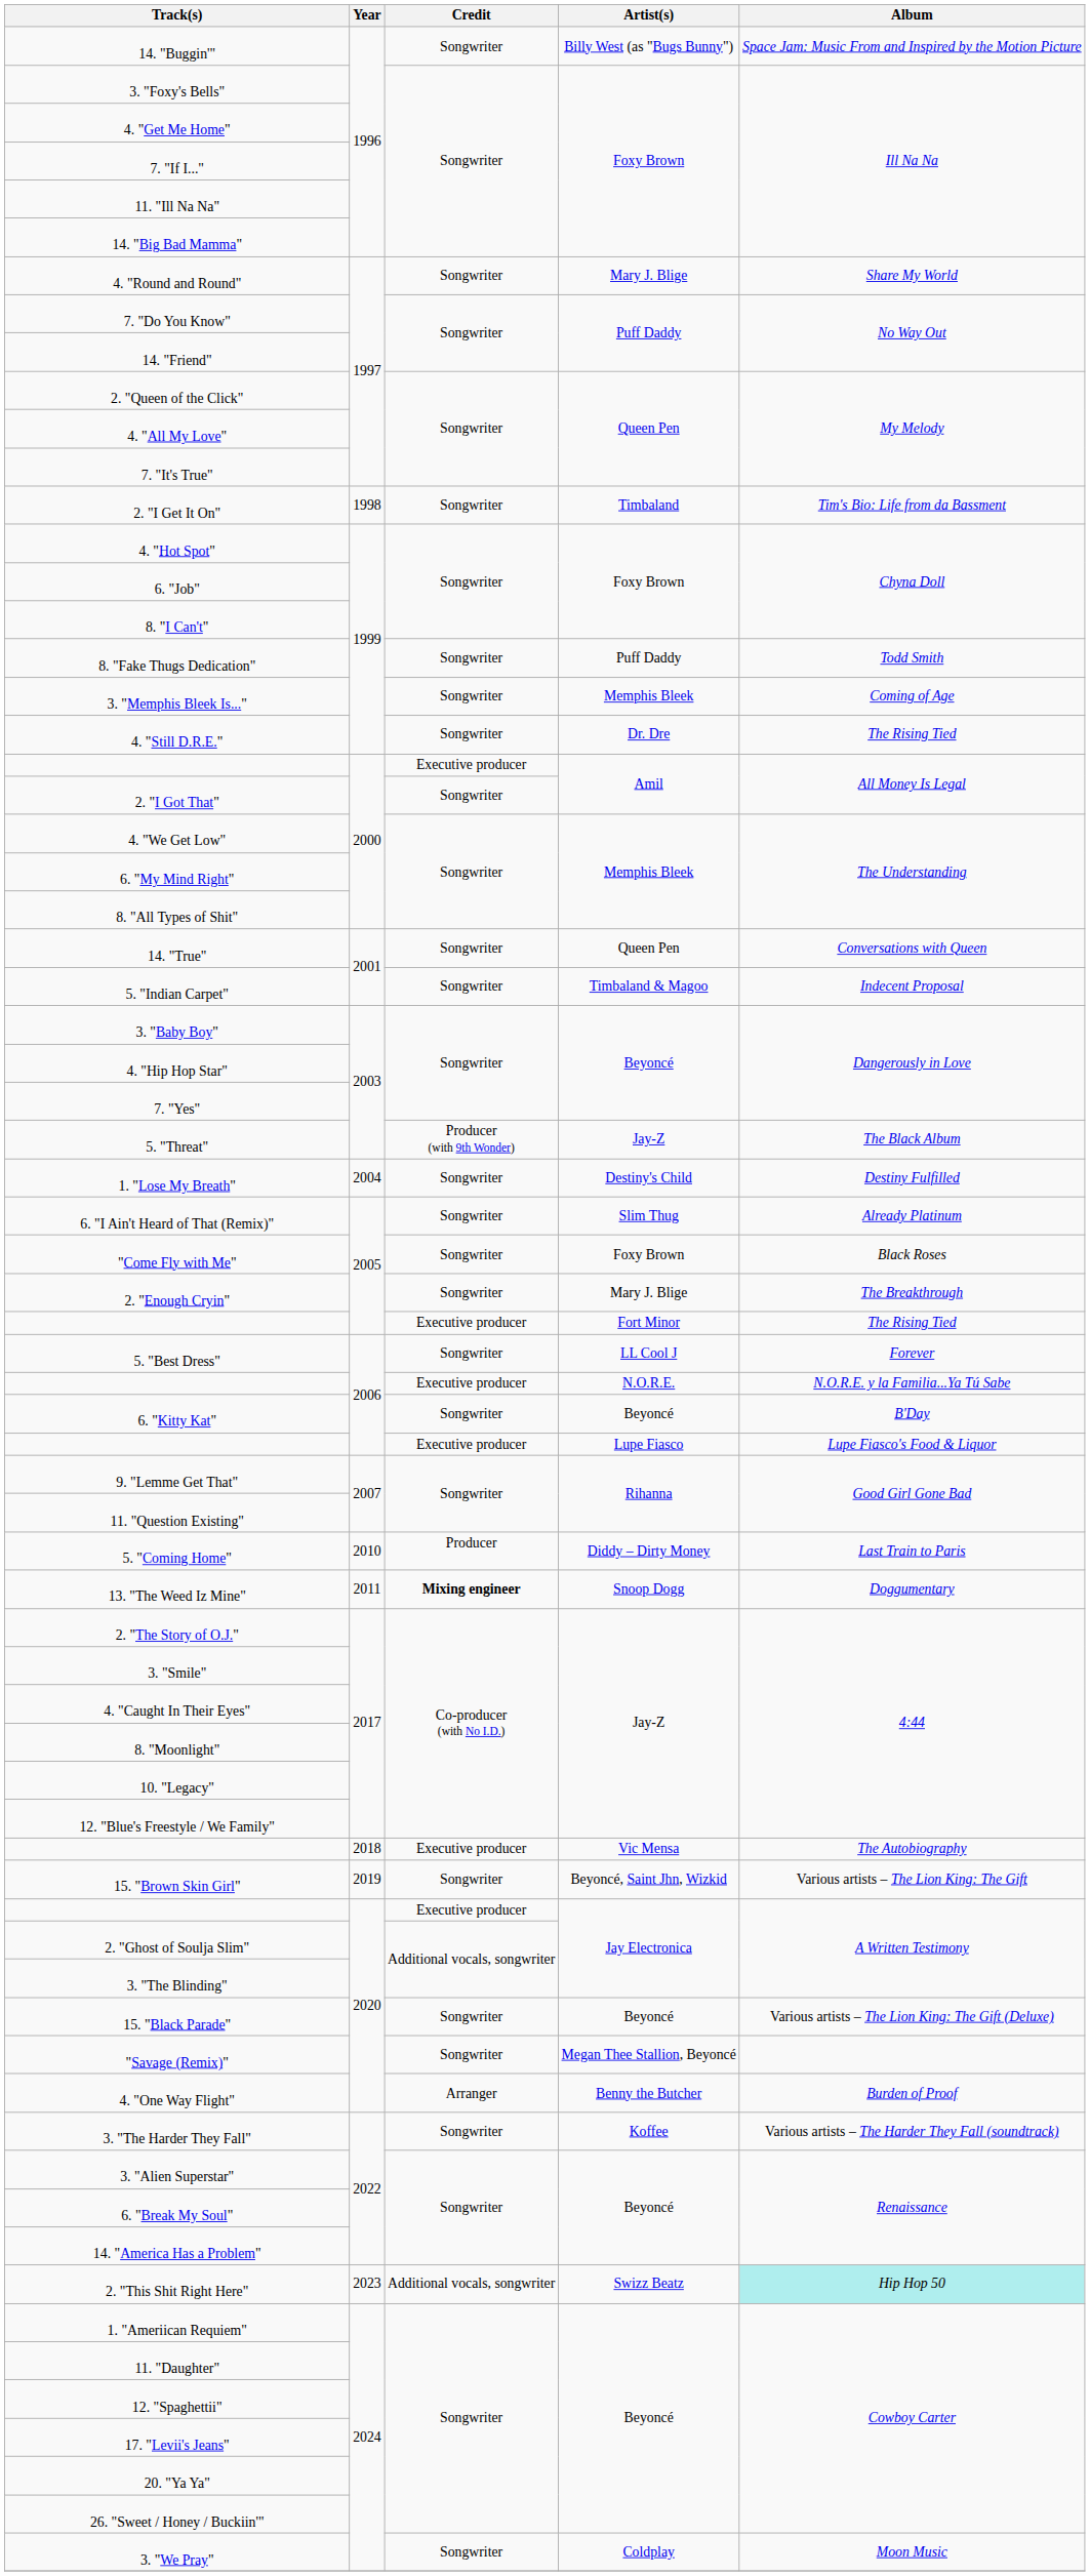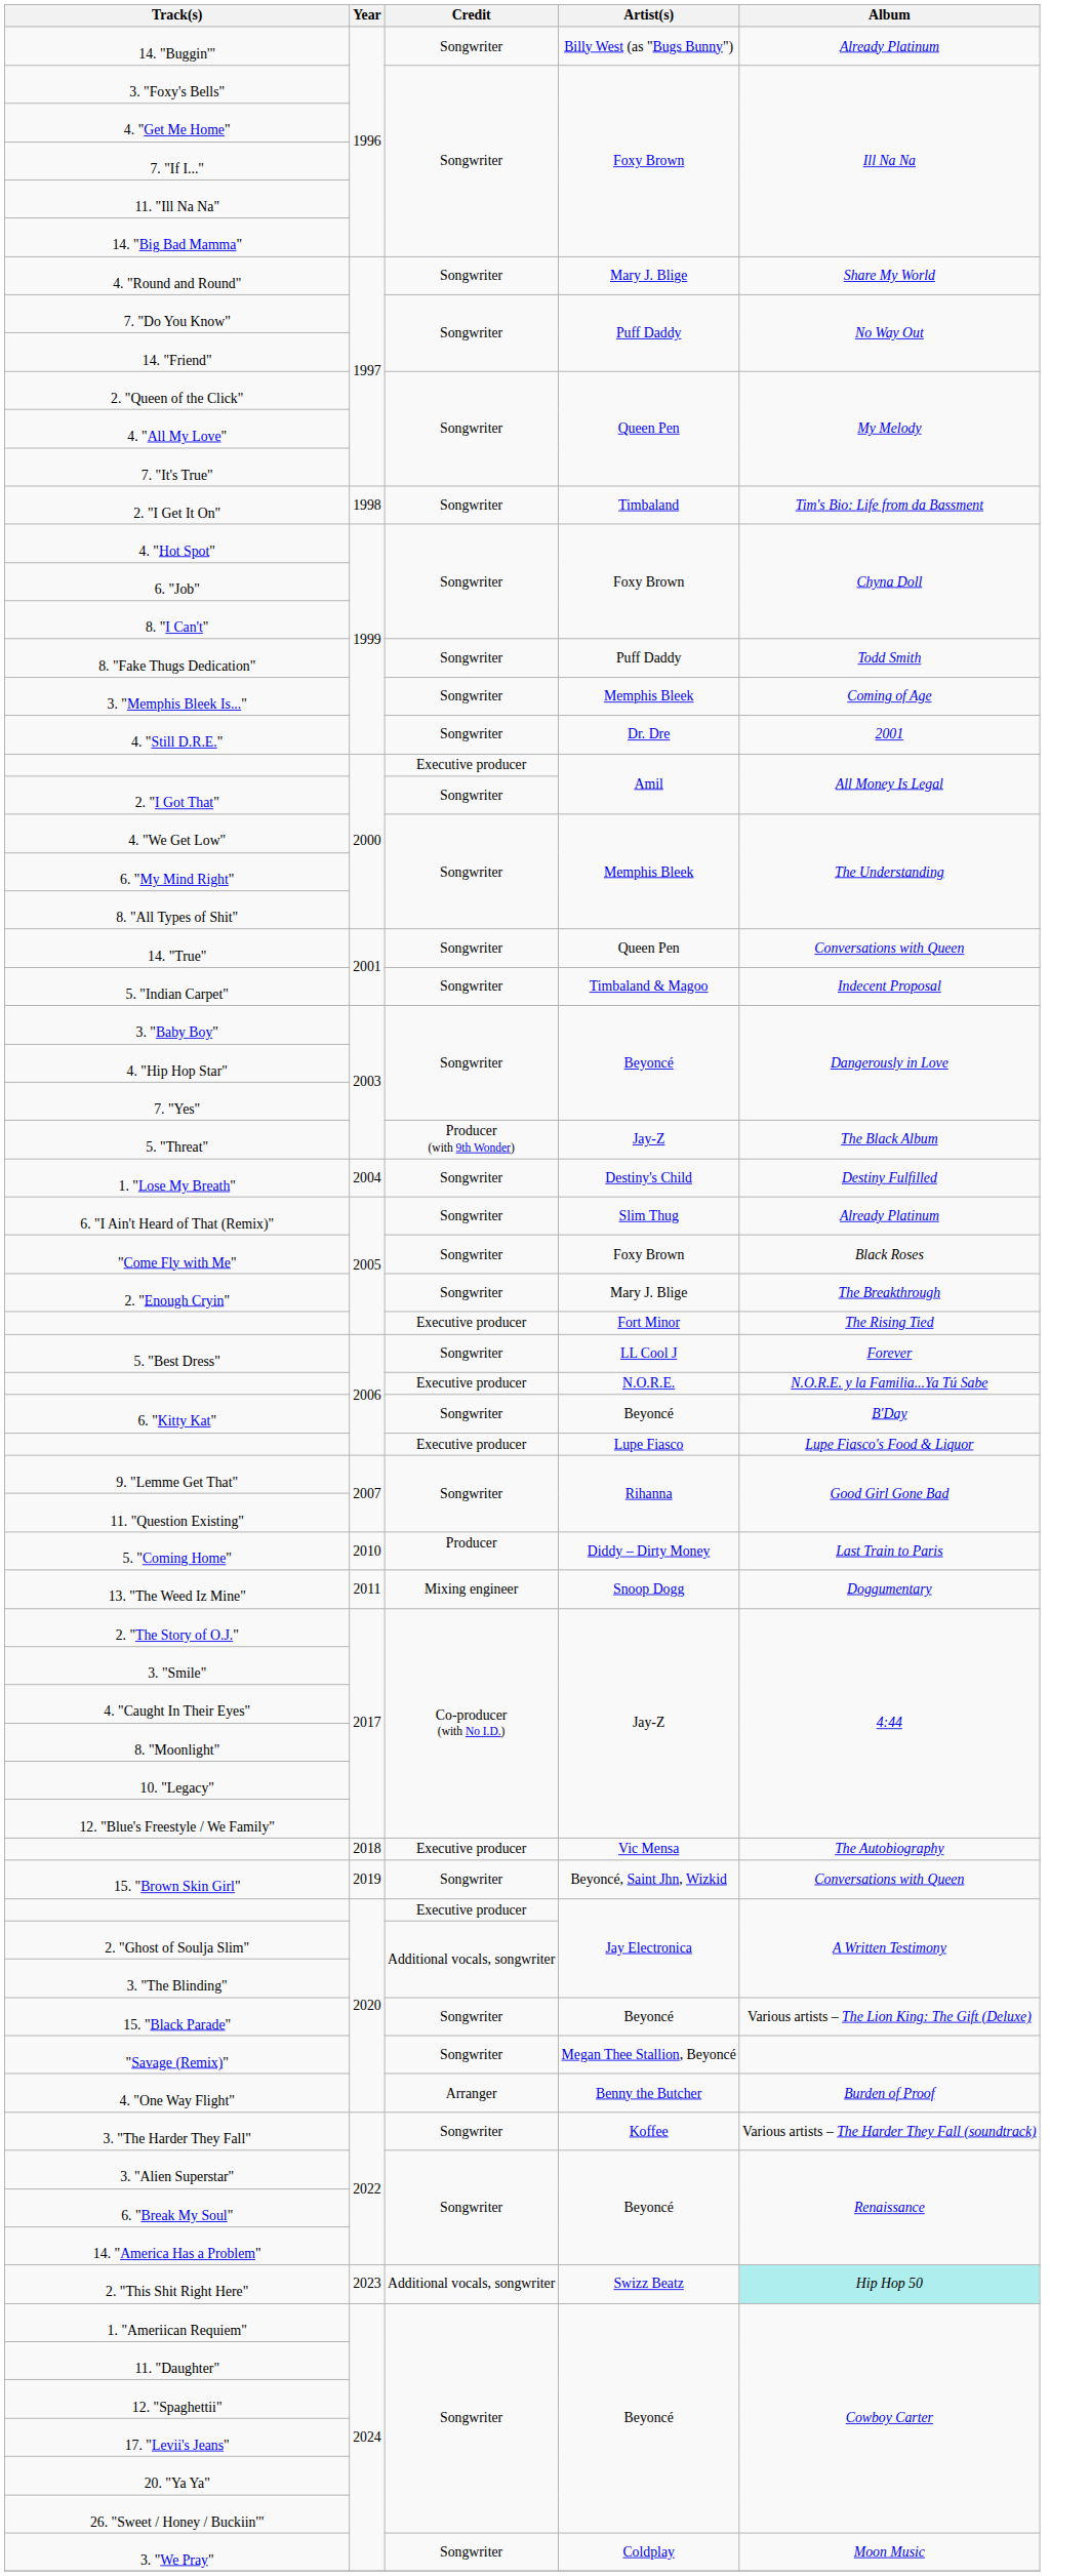 <table class="wikitable plainrowheaders" style="text-align:center;">
 <tr>
 <th scope="col" style="width:24em;">Track(s)</th>
 <th scope="col" style="width:1em;">Year</th>
 <th scope="col">Credit</th>
 <th scope="col">Artist(s)</th>
 <th scope="col">Album</th>
 </tr>
 <tr>
 <td><br>14. "Buggin'"</td>
 <td rowspan="6">1996</td>
 <td>Songwriter</td>
 <td><a href='#'>Billy West</a> (as "<a href='#'>Bugs Bunny</a>")</td>
-<td><em><a href='#'>Space Jam: Music From and Inspired by the Motion Picture</a></em></td>
+<td><em><a href='#'>Already Platinum</a></em></td>
 </tr>
 <tr>
 <td><br>3. "Foxy's Bells"</td>
 <td rowspan="5">Songwriter</td>
 <td rowspan="5"><a href='#'>Foxy Brown</a></td>
 <td rowspan="5"><em><a href='#'>Ill Na Na</a></em></td>
 </tr>
 <tr>
 <td><br>4. "<a href='#'>Get Me Home</a>"<br></td>
 </tr>
 <tr>
 <td><br>7. "If I..."</td>
 </tr>
 <tr>
 <td><br>11. "Ill Na Na" <br></td>
 </tr>
 <tr>
 <td><br>14. "<a href='#'>Big Bad Mamma</a>" <br></td>
 </tr>
 <tr>
 <td><br>4. "Round and Round"</td>
 <td rowspan="6">1997</td>
 <td>Songwriter</td>
 <td><a href='#'>Mary J. Blige</a></td>
 <td><em><a href='#'>Share My World</a></em></td>
 </tr>
 <tr>
 <td><br>7. "Do You Know"<br></td>
 <td rowspan="2">Songwriter</td>
 <td rowspan="2"><a href='#'>Puff Daddy</a></td>
 <td rowspan="2"><em><a href='#'>No Way Out</a></em></td>
 </tr>
 <tr>
 <td><br>14. "Friend"<br></td>
 </tr>
 <tr>
 <td><br>2. "Queen of the Click"</td>
 <td rowspan="3">Songwriter</td>
 <td rowspan="3"><a href='#'>Queen Pen</a></td>
 <td rowspan="3"><em><a href='#'>My Melody</a></em></td>
 </tr>
 <tr>
 <td><br>4. "<a href='#'>All My Love</a>"<br></td>
 </tr>
 <tr>
 <td><br>7. "It's True"</td>
 </tr>
 <tr>
 <td><br>2. "I Get It On"</td>
 <td>1998</td>
 <td>Songwriter</td>
 <td><a href='#'>Timbaland</a></td>
 <td><em><a href='#'>Tim's Bio: Life from da Bassment</a></em></td>
 </tr>
 <tr>
 <td><br>4. "<a href='#'>Hot Spot</a>"</td>
 <td rowspan="6">1999</td>
 <td rowspan="3">Songwriter</td>
 <td rowspan="3">Foxy Brown</td>
 <td rowspan="3"><em><a href='#'>Chyna Doll</a></em></td>
 </tr>
 <tr>
 <td><br>6. "Job" <br></td>
 </tr>
 <tr>
 <td><br>8. "<a href='#'>I Can't</a>" <br></td>
 </tr>
 <tr>
 <td><br>8. "Fake Thugs Dedication"<br></td>
 <td>Songwriter</td>
 <td>Puff Daddy</td>
 <td><em><a href='#'>Todd Smith</a></em></td>
 </tr>
 <tr>
 <td><br>3. "<a href='#'>Memphis Bleek Is...</a>"</td>
 <td>Songwriter</td>
 <td><a href='#'>Memphis Bleek</a></td>
 <td><em><a href='#'>Coming of Age</a></em></td>
 </tr>
 <tr>
 <td><br>4. "<a href='#'>Still D.R.E.</a>"<br></td>
 <td>Songwriter</td>
 <td><a href='#'>Dr. Dre</a></td>
-<td><em><a href='#'>The Rising Tied</a></em></td>
+<td><em><a href='#'>2001</a></em></td>
 </tr>
 <tr>
 <td></td>
 <td rowspan="5">2000</td>
 <td>Executive producer</td>
 <td rowspan="2"><a href='#'>Amil</a></td>
 <td rowspan="2"><em><a href='#'>All Money Is Legal</a></em></td>
 </tr>
 <tr>
 <td><br>2. "<a href='#'>I Got That</a>" <br></td>
 <td>Songwriter</td>
 </tr>
 <tr>
 <td><br>4. "We Get Low"</td>
 <td rowspan="3">Songwriter</td>
 <td rowspan="3"><a href='#'>Memphis Bleek</a></td>
 <td rowspan="3"><em><a href='#'>The Understanding</a></em></td>
 </tr>
 <tr>
 <td><br>6. "<a href='#'>My Mind Right</a>"</td>
 </tr>
 <tr>
 <td><br>8. "All Types of Shit"</td>
 </tr>
 <tr>
 <td><br>14. "True"<br></td>
 <td rowspan="2">2001</td>
 <td>Songwriter</td>
 <td>Queen Pen</td>
 <td><em><a href='#'>Conversations with Queen</a></em></td>
 </tr>
 <tr>
 <td><br>5. "Indian Carpet"</td>
 <td>Songwriter</td>
 <td><a href='#'>Timbaland & Magoo</a></td>
 <td><em><a href='#'>Indecent Proposal</a></em></td>
 </tr>
 <tr>
 <td><br>3. "<a href='#'>Baby Boy</a>"<br></td>
 <td rowspan="4">2003</td>
 <td rowspan="3">Songwriter</td>
 <td rowspan="3"><a href='#'>Beyoncé</a></td>
 <td rowspan="3"><em><a href='#'>Dangerously in Love</a></em></td>
 </tr>
 <tr>
 <td><br>4. "Hip Hop Star" <br></td>
 </tr>
 <tr>
 <td><br>7. "Yes"</td>
 </tr>
 <tr>
 <td><br>5. "Threat"</td>
 <td>Producer <br><small>(with <a href='#'>9th Wonder</a>)<br></small></td>
 <td><a href='#'>Jay-Z</a></td>
 <td><em><a href='#'>The Black Album</a></em></td>
 </tr>
 <tr>
 <td><br>1. "<a href='#'>Lose My Breath</a>"</td>
 <td>2004</td>
 <td>Songwriter</td>
 <td><a href='#'>Destiny's Child</a></td>
 <td><em><a href='#'>Destiny Fulfilled</a></em></td>
 </tr>
 <tr>
 <td><br>6. "I Ain't Heard of That (Remix)"<br></td>
 <td rowspan="4">2005</td>
 <td>Songwriter</td>
 <td><a href='#'>Slim Thug</a></td>
 <td><em><a href='#'>Already Platinum</a></em></td>
 </tr>
 <tr>
 <td><br>"<a href='#'>Come Fly with Me</a>" <br></td>
 <td>Songwriter</td>
 <td>Foxy Brown</td>
 <td><em>Black Roses</em></td>
 </tr>
 <tr>
 <td><br>2. "<a href='#'>Enough Cryin</a>"</td>
 <td>Songwriter</td>
 <td>Mary J. Blige</td>
 <td><em><a href='#'>The Breakthrough</a></em></td>
 </tr>
 <tr>
 <td></td>
 <td>Executive producer</td>
 <td><a href='#'>Fort Minor</a></td>
 <td><em><a href='#'>The Rising Tied</a></em></td>
 </tr>
 <tr>
 <td><br>5. "Best Dress"<br></td>
 <td rowspan="4">2006</td>
 <td>Songwriter</td>
 <td><a href='#'>LL Cool J</a></td>
 <td><em><a href='#'>Forever</a></em></td>
 </tr>
 <tr>
 <td></td>
 <td>Executive producer</td>
 <td><a href='#'>N.O.R.E.</a></td>
 <td><em><a href='#'>N.O.R.E. y la Familia...Ya Tú Sabe</a></em></td>
 </tr>
 <tr>
 <td><br>6. "<a href='#'>Kitty Kat</a>"</td>
 <td>Songwriter</td>
 <td>Beyoncé</td>
 <td><em><a href='#'>B'Day</a></em></td>
 </tr>
 <tr>
 <td></td>
 <td>Executive producer</td>
 <td><a href='#'>Lupe Fiasco</a></td>
 <td><em><a href='#'>Lupe Fiasco's Food & Liquor</a></em></td>
 </tr>
 <tr>
 <td><br>9. "Lemme Get That"</td>
 <td rowspan="2">2007</td>
 <td rowspan="2">Songwriter</td>
 <td rowspan="2"><a href='#'>Rihanna</a></td>
 <td rowspan="2"><em><a href='#'>Good Girl Gone Bad</a></em></td>
 </tr>
 <tr>
 <td><br>11. "Question Existing"</td>
 </tr>
 <tr>
 <td><br>5. "<a href='#'>Coming Home</a>"<br></td>
 <td>2010</td>
 <td>Producer <br><br></td>
 <td><a href='#'>Diddy – Dirty Money</a></td>
 <td><em><a href='#'>Last Train to Paris</a></em></td>
 </tr>
 <tr>
 <td><br>13. "The Weed Iz Mine"<br></td>
 <td>2011</td>
-<td><strong>Mixing engineer</strong></td>
+<td>Mixing engineer</td>
 <td><a href='#'>Snoop Dogg</a></td>
 <td><em><a href='#'>Doggumentary</a></em></td>
 </tr>
 <tr>
 <td><br>2. "<a href='#'>The Story of O.J.</a>"</td>
 <td rowspan="6">2017</td>
 <td rowspan="6">Co-producer <small><br>(with <a href='#'>No I.D.</a>)<br></small></td>
 <td rowspan="6">Jay-Z</td>
 <td rowspan="6"><em><a href='#'>4:44</a></em></td>
 </tr>
 <tr>
 <td><br>3. "Smile"<br></td>
 </tr>
 <tr>
 <td><br>4. "Caught In Their Eyes" <br></td>
 </tr>
 <tr>
 <td><br>8. "Moonlight"</td>
 </tr>
 <tr>
 <td><br>10. "Legacy"</td>
 </tr>
 <tr>
 <td><br>12. "Blue's Freestyle / We Family"</td>
 </tr>
 <tr>
 <td></td>
 <td>2018</td>
 <td>Executive producer</td>
 <td><a href='#'>Vic Mensa</a></td>
 <td><em><a href='#'>The Autobiography</a></em></td>
 </tr>
 <tr>
 <td><br>15. "<a href='#'>Brown Skin Girl</a>"<br></td>
 <td>2019</td>
 <td>Songwriter</td>
 <td>Beyoncé, <a href='#'>Saint Jhn</a>, <a href='#'>Wizkid</a></td>
-<td>Various artists – <em><a href='#'>The Lion King: The Gift</a></em></td>
+<td><em><a href='#'>Conversations with Queen</a></em></td>
 </tr>
 <tr>
 <td></td>
 <td rowspan="6">2020</td>
 <td>Executive producer</td>
 <td rowspan="3"><a href='#'>Jay Electronica</a></td>
 <td rowspan="3"><em><a href='#'>A Written Testimony</a></em></td>
 </tr>
 <tr>
 <td><br>2. "Ghost of Soulja Slim"</td>
 <td rowspan="2">Additional vocals, songwriter</td>
 </tr>
 <tr>
 <td><br>3. "The Blinding" <br></td>
 </tr>
 <tr>
 <td><br>15. "<a href='#'>Black Parade</a>"</td>
 <td>Songwriter</td>
 <td>Beyoncé</td>
 <td>Various artists – <em><a href='#'>The Lion King: The Gift (Deluxe)</a></em></td>
 </tr>
 <tr>
 <td><br>"<a href='#'>Savage (Remix)</a>"</td>
 <td>Songwriter</td>
 <td><a href='#'>Megan Thee Stallion</a>, Beyoncé</td>
 <td></td>
 </tr>
 <tr>
 <td><br>4. "One Way Flight"<br></td>
 <td>Arranger</td>
 <td><a href='#'>Benny the Butcher</a></td>
 <td><em><a href='#'>Burden of Proof</a></em></td>
 </tr>
 <tr>
 <td><br>3. "The Harder They Fall"</td>
 <td rowspan="4">2022</td>
 <td>Songwriter</td>
 <td><a href='#'>Koffee</a></td>
 <td>Various artists – <em><a href='#'>The Harder They Fall (soundtrack)</a></em></td>
 </tr>
 <tr>
 <td><br>3. "Alien Superstar"</td>
 <td rowspan="3">Songwriter</td>
 <td rowspan="3">Beyoncé</td>
 <td rowspan="3"><em><a href='#'>Renaissance</a></em></td>
 </tr>
 <tr>
 <td><br>6. "<a href='#'>Break My Soul</a>"</td>
 </tr>
 <tr>
 <td><br>14. "<a href='#'>America Has a Problem</a>"</td>
 </tr>
 <tr>
 <td><br>2. "This Shit Right Here" <br></td>
 <td>2023</td>
 <td>Additional vocals, songwriter</td>
 <td><a href='#'>Swizz Beatz</a></td>
 <td style="background: paleturquoise;"><em>Hip Hop 50</em></td>
 </tr>
 <tr>
 <td><br>1. "Ameriican Requiem"</td>
 <td rowspan="7">2024</td>
 <td rowspan="6">Songwriter</td>
 <td rowspan="6">Beyoncé</td>
 <td rowspan="6"><em><a href='#'>Cowboy Carter</a></em></td>
 </tr>
 <tr>
 <td><br>11. "Daughter"</td>
 </tr>
 <tr>
 <td><br>12. "Spaghettii"<br></td>
 </tr>
 <tr>
 <td><br>17. "<a href='#'>Levii's Jeans</a>"<br></td>
 </tr>
 <tr>
 <td><br>20. "Ya Ya"</td>
 </tr>
 <tr>
 <td><br>26. "Sweet / Honey / Buckiin'" <br></td>
 </tr>
 <tr>
 <td><br>3. "<a href='#'>We Pray</a>"<br></td>
 <td rowspan="1">Songwriter</td>
 <td rowspan="1"><a href='#'>Coldplay</a></td>
 <td rowspan="1"><em><a href='#'>Moon Music</a></em></td>
 </tr>
 <tr>
 </tr>
 </table>
